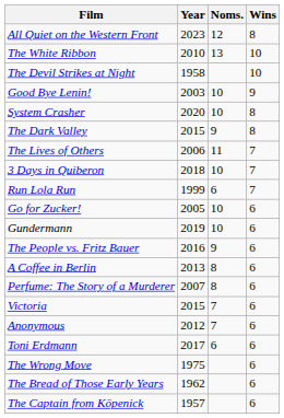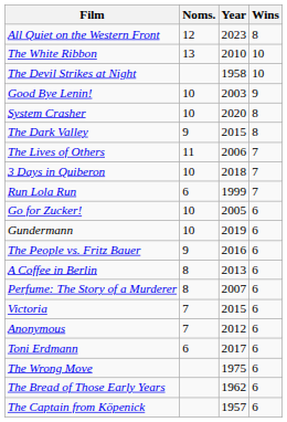 <table class="wikitable sortable">
 <tr>
 <th>Film</th>
+<th>Noms.</th>
 <th>Year</th>
-<th>Noms.</th>
 <th>Wins</th>
 </tr>
 <tr>
 <td><em><a href='#'>All Quiet on the Western Front</a></em></td>
+<td>12</td>
 <td>2023</td>
-<td>12</td>
 <td>8</td>
 </tr>
 <tr>
 <td><em><a href='#'>The White Ribbon</a></em></td>
+<td>13</td>
 <td>2010</td>
-<td>13</td>
 <td>10</td>
 </tr>
 <tr>
 <td><em><a href='#'>The Devil Strikes at Night</a></em></td>
+<td></td>
 <td>1958</td>
-<td></td>
 <td>10</td>
 </tr>
 <tr>
 <td><em><a href='#'>Good Bye Lenin!</a></em></td>
+<td>10</td>
 <td>2003</td>
-<td>10</td>
 <td>9</td>
 </tr>
 <tr>
 <td><em><a href='#'>System Crasher</a></em></td>
+<td>10</td>
 <td>2020</td>
-<td>10</td>
 <td>8</td>
 </tr>
 <tr>
 <td><em><a href='#'>The Dark Valley</a></em></td>
+<td>9</td>
 <td>2015</td>
-<td>9</td>
 <td>8</td>
 </tr>
 <tr>
 <td><em><a href='#'>The Lives of Others</a></em></td>
+<td>11</td>
 <td>2006</td>
-<td>11</td>
 <td>7</td>
 </tr>
 <tr>
 <td><em><a href='#'>3 Days in Quiberon</a></em></td>
+<td>10</td>
 <td>2018</td>
-<td>10</td>
 <td>7</td>
 </tr>
 <tr>
 <td><em><a href='#'>Run Lola Run</a></em></td>
+<td>6</td>
 <td>1999</td>
-<td>6</td>
 <td>7</td>
 </tr>
 <tr>
 <td><em><a href='#'>Go for Zucker!</a></em></td>
+<td>10</td>
 <td>2005</td>
-<td>10</td>
 <td>6</td>
 </tr>
 <tr>
 <td><em>Gundermann</em></td>
+<td>10</td>
 <td>2019</td>
-<td>10</td>
 <td>6</td>
 </tr>
 <tr>
 <td><em><a href='#'>The People vs. Fritz Bauer</a></em></td>
+<td>9</td>
 <td>2016</td>
-<td>9</td>
 <td>6</td>
 </tr>
 <tr>
 <td><em><a href='#'>A Coffee in Berlin</a></em></td>
+<td>8</td>
 <td>2013</td>
-<td>8</td>
 <td>6</td>
 </tr>
 <tr>
 <td><em><a href='#'>Perfume: The Story of a Murderer</a></em></td>
+<td>8</td>
 <td>2007</td>
-<td>8</td>
 <td>6</td>
 </tr>
 <tr>
 <td><em><a href='#'>Victoria</a></em></td>
+<td>7</td>
 <td>2015</td>
-<td>7</td>
 <td>6</td>
 </tr>
 <tr>
 <td><em><a href='#'>Anonymous</a></em></td>
+<td>7</td>
 <td>2012</td>
-<td>7</td>
 <td>6</td>
 </tr>
 <tr>
 <td><em><a href='#'>Toni Erdmann</a></em></td>
+<td>6</td>
 <td>2017</td>
-<td>6</td>
 <td>6</td>
 </tr>
 <tr>
 <td><em><a href='#'>The Wrong Move</a></em></td>
+<td></td>
 <td>1975</td>
-<td></td>
 <td>6</td>
 </tr>
 <tr>
 <td><em><a href='#'>The Bread of Those Early Years</a></em></td>
+<td></td>
 <td>1962</td>
-<td></td>
 <td>6</td>
 </tr>
 <tr>
 <td><em><a href='#'>The Captain from Köpenick</a></em></td>
+<td></td>
 <td>1957</td>
-<td></td>
 <td>6</td>
 </tr>
 </table>
